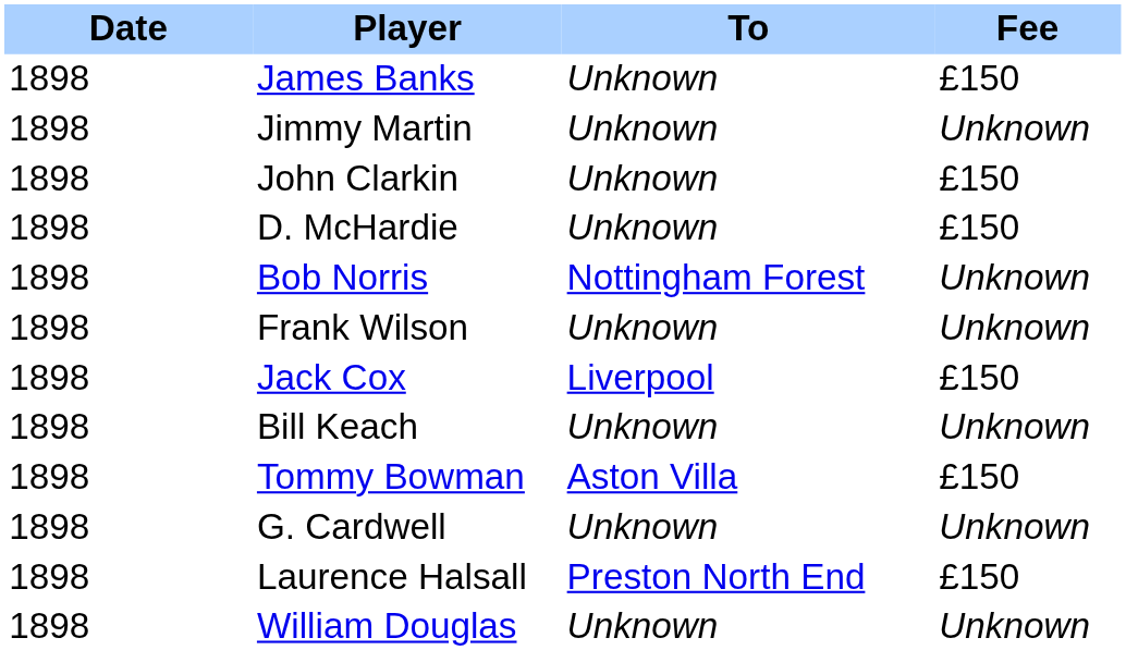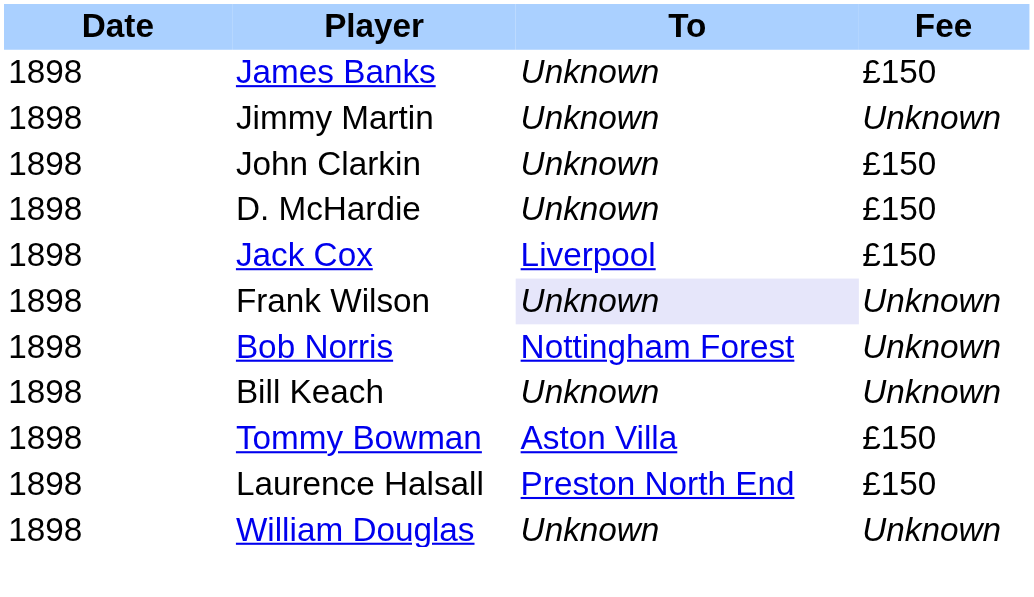 <table border="0" cellspacing="0" cellpadding="2">
 <tr bgcolor=AAD0FF>
 <th width=20%>Date</th>
 <th width=25%>Player</th>
 <th width=30%>To</th>
 <th width=15%>Fee</th>
 </tr>
 <tr>
 <td>1898</td>
 <td><a href='#'>James Banks</a></td>
 <td><em>Unknown</em></td>
 <td>£150</td>
 </tr>
 <tr>
 <td>1898</td>
 <td>Jimmy Martin</td>
 <td><em>Unknown</em></td>
 <td><em>Unknown</em></td>
 </tr>
 <tr>
 <td>1898</td>
 <td>John Clarkin</td>
 <td><em>Unknown</em></td>
 <td>£150</td>
 </tr>
 <tr>
 <td>1898</td>
 <td>D. McHardie</td>
 <td><em>Unknown</em></td>
 <td>£150</td>
 </tr>
 <tr>
 <td>1898</td>
-<td><a href='#'>Bob Norris</a></td>
-<td><a href='#'>Nottingham Forest</a></td>
+<td><a href='#'>Jack Cox</a></td>
+<td><a href='#'>Liverpool</a></td>
+<td>£150</td>
+</tr>
+<tr>
+<td>1898</td>
+<td>Frank Wilson</td>
+<td style="background: lavender;"><em>Unknown</em></td>
 <td><em>Unknown</em></td>
 </tr>
 <tr>
 <td>1898</td>
-<td>Frank Wilson</td>
+<td><a href='#'>Bob Norris</a></td>
+<td><a href='#'>Nottingham Forest</a></td>
 <td><em>Unknown</em></td>
-<td><em>Unknown</em></td>
-</tr>
-<tr>
-<td>1898</td>
-<td><a href='#'>Jack Cox</a></td>
-<td><a href='#'>Liverpool</a></td>
-<td>£150</td>
 </tr>
 <tr>
 <td>1898</td>
 <td>Bill Keach</td>
 <td><em>Unknown</em></td>
 <td><em>Unknown</em></td>
 </tr>
 <tr>
 <td>1898</td>
 <td><a href='#'>Tommy Bowman</a></td>
 <td><a href='#'>Aston Villa</a></td>
 <td>£150</td>
 </tr>
 <tr>
 <td>1898</td>
-<td>G. Cardwell</td>
-<td><em>Unknown</em></td>
-<td><em>Unknown</em></td>
-</tr>
-<tr>
-<td>1898</td>
 <td>Laurence Halsall</td>
 <td><a href='#'>Preston North End</a></td>
 <td>£150</td>
 </tr>
 <tr>
 <td>1898</td>
 <td><a href='#'>William Douglas</a></td>
 <td><em>Unknown</em></td>
 <td><em>Unknown</em></td>
 </tr>
 </table>
